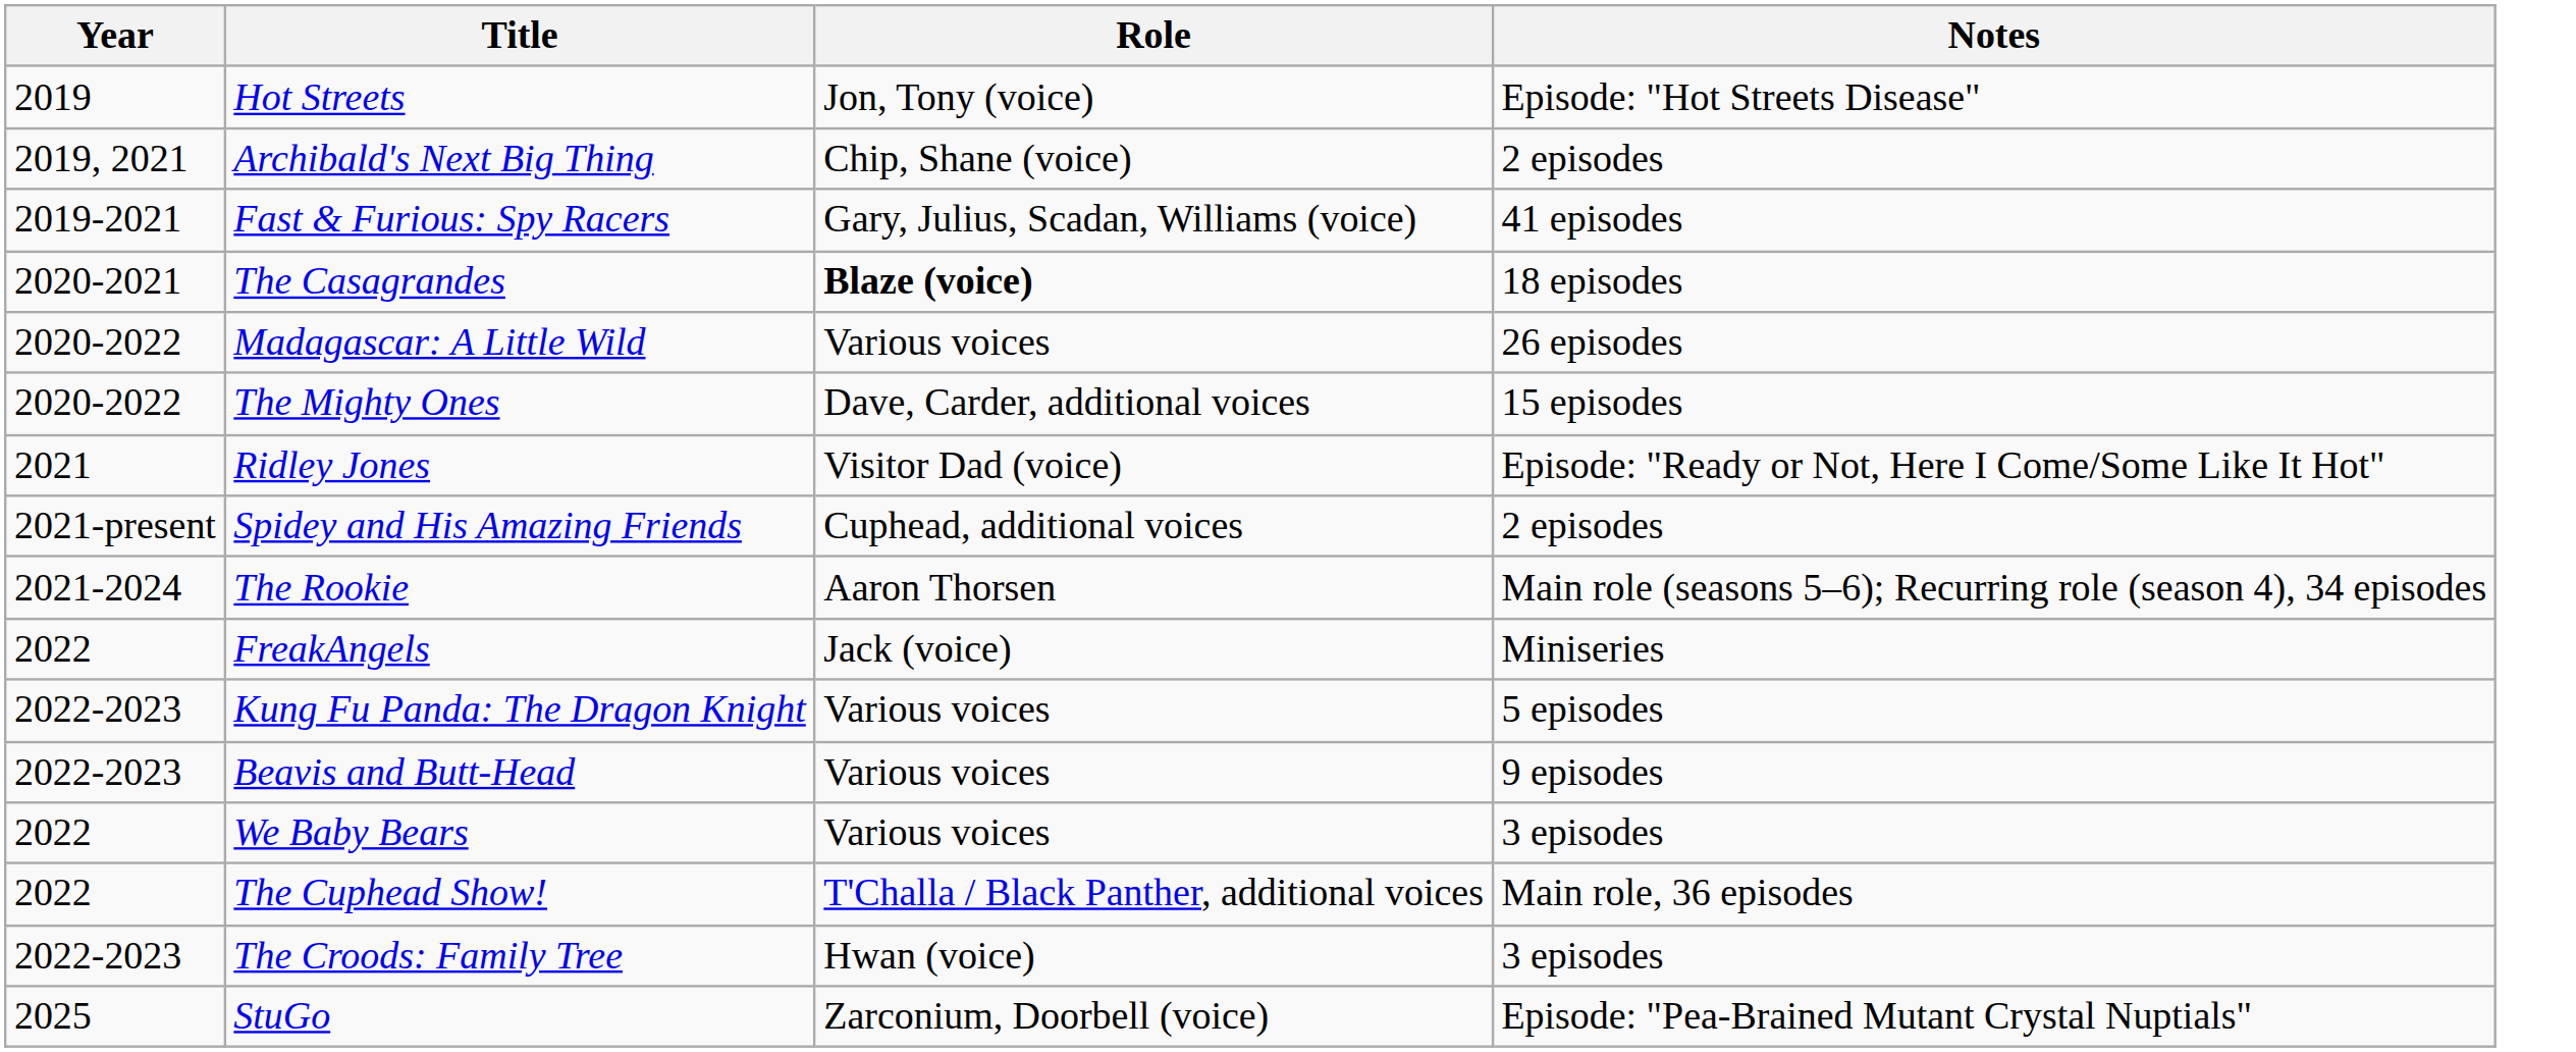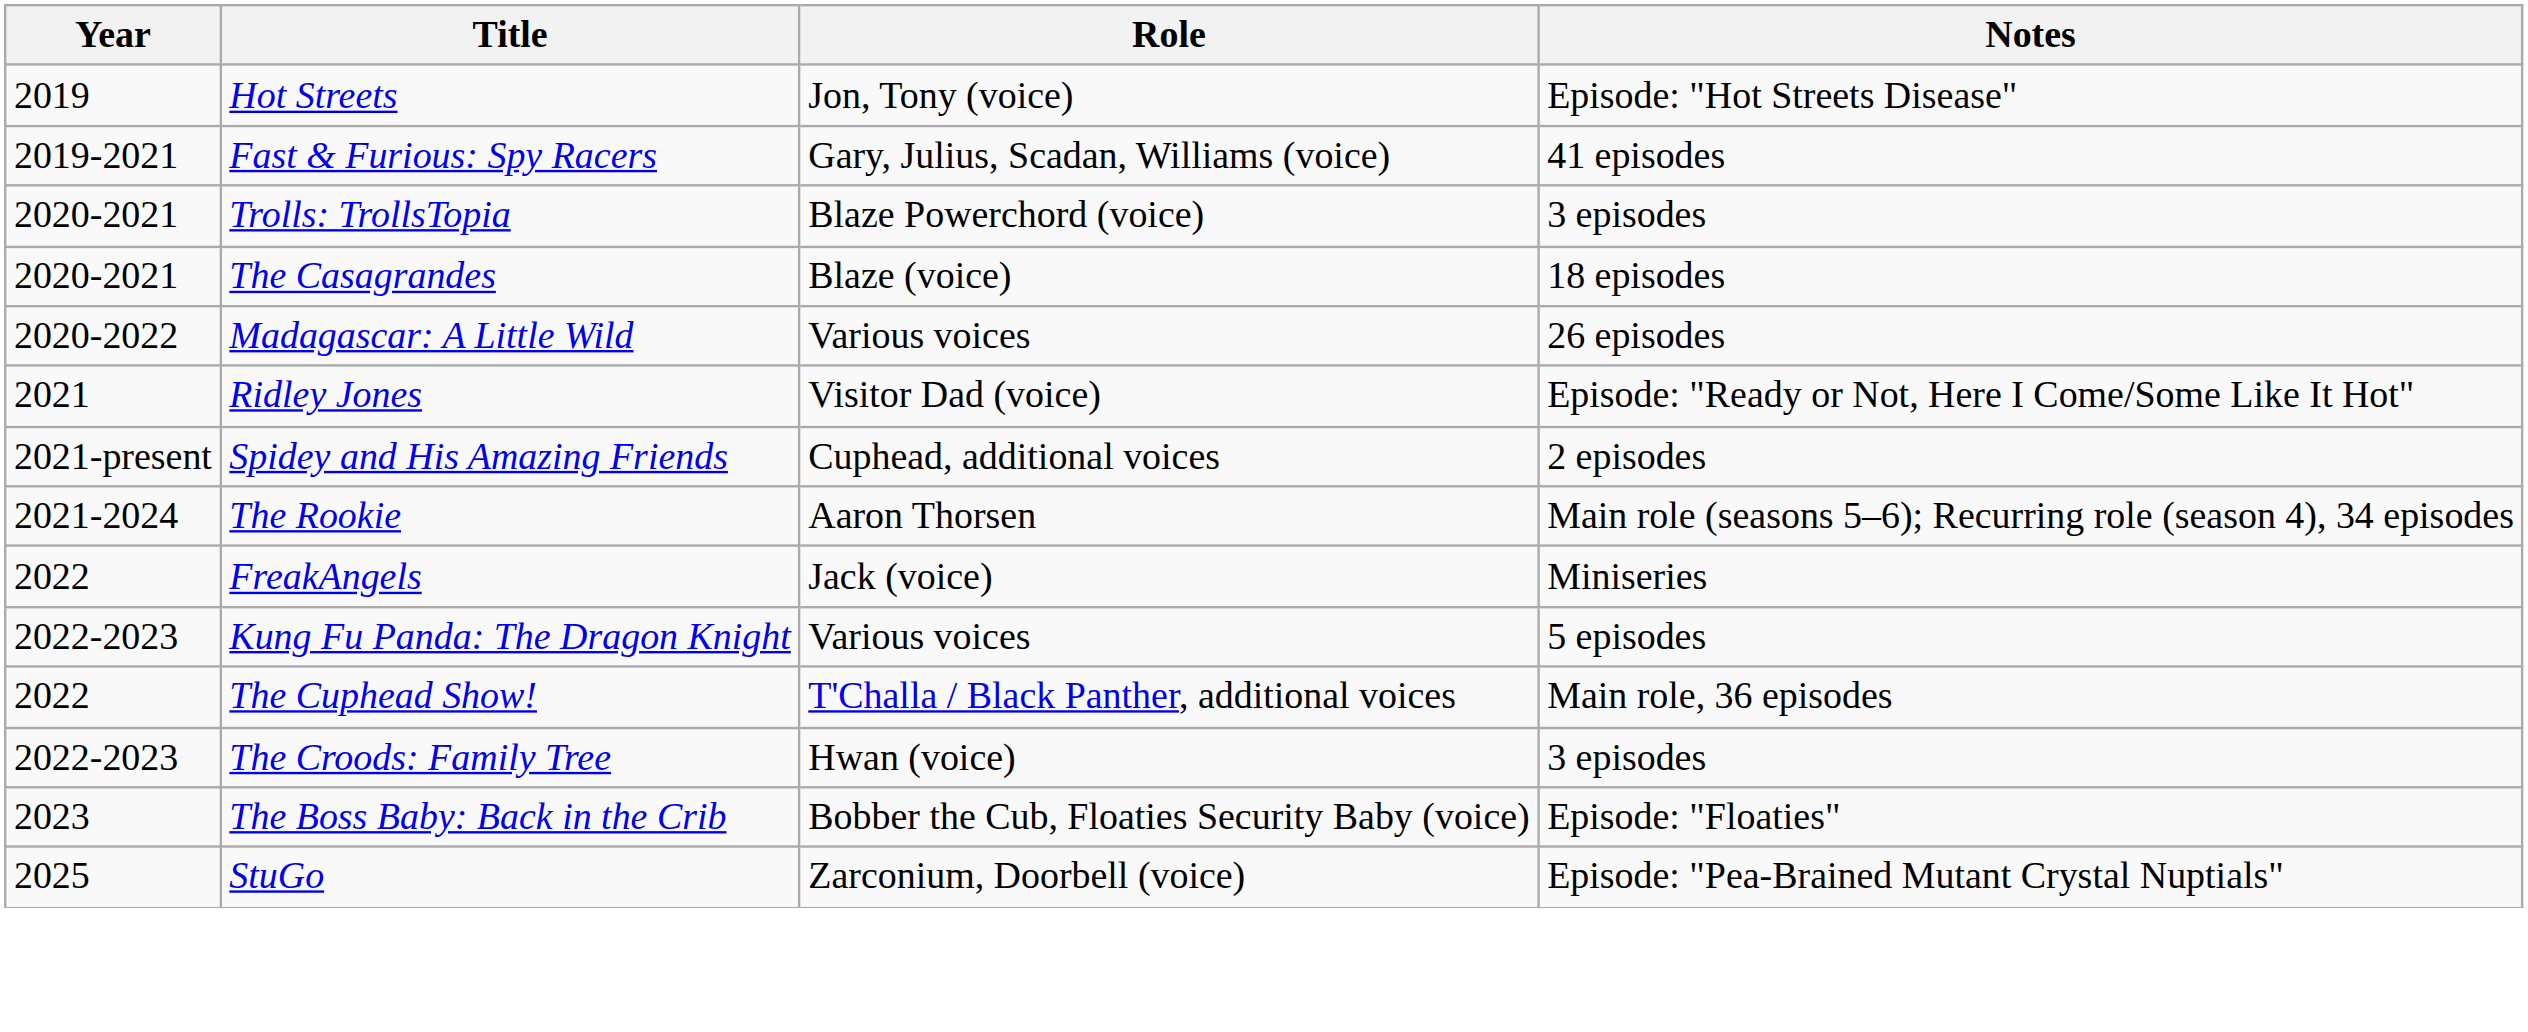 <table class="wikitable sortable">
 <tr>
 <th>Year</th>
 <th>Title</th>
 <th>Role</th>
 <th class="unsortable">Notes</th>
 </tr>
 <tr>
 <td>2019</td>
 <td><em><a href='#'>Hot Streets</a></em></td>
 <td>Jon, Tony (voice)</td>
 <td>Episode: "Hot Streets Disease"</td>
 </tr>
 <tr>
-<td>2019, 2021</td>
-<td><em><a href='#'>Archibald's Next Big Thing</a></em></td>
-<td>Chip, Shane (voice)</td>
-<td>2 episodes</td>
-</tr>
-<tr>
 <td>2019-2021</td>
 <td><em><a href='#'>Fast & Furious: Spy Racers</a></em></td>
 <td>Gary, Julius, Scadan, Williams (voice)</td>
 <td>41 episodes</td>
 </tr>
 <tr>
 <td>2020-2021</td>
+<td><em><a href='#'>Trolls: TrollsTopia</a></em></td>
+<td>Blaze Powerchord (voice)</td>
+<td>3 episodes</td>
+</tr>
+<tr>
+<td>2020-2021</td>
 <td><em><a href='#'>The Casagrandes</a></em></td>
-<td><strong>Blaze (voice)</strong></td>
+<td>Blaze (voice)</td>
 <td>18 episodes</td>
 </tr>
 <tr>
 <td>2020-2022</td>
 <td><em><a href='#'>Madagascar: A Little Wild</a></em></td>
 <td>Various voices</td>
 <td>26 episodes</td>
-</tr>
-<tr>
-<td>2020-2022</td>
-<td><em><a href='#'>The Mighty Ones</a></em></td>
-<td>Dave, Carder, additional voices</td>
-<td>15 episodes</td>
 </tr>
 <tr>
 <td>2021</td>
 <td><em><a href='#'>Ridley Jones</a></em></td>
 <td>Visitor Dad (voice)</td>
 <td>Episode: "Ready or Not, Here I Come/Some Like It Hot"</td>
 </tr>
 <tr>
 <td>2021-present</td>
 <td><em><a href='#'>Spidey and His Amazing Friends</a></em></td>
 <td>Cuphead, additional voices</td>
 <td>2 episodes</td>
 </tr>
 <tr>
 <td>2021-2024</td>
 <td><em><a href='#'>The Rookie</a></em></td>
 <td>Aaron Thorsen</td>
 <td>Main role (seasons 5–6); Recurring role (season 4), 34 episodes</td>
 </tr>
 <tr>
 <td>2022</td>
 <td><em><a href='#'>FreakAngels</a></em></td>
 <td>Jack (voice)</td>
 <td>Miniseries</td>
 </tr>
 <tr>
 <td>2022-2023</td>
 <td><em><a href='#'>Kung Fu Panda: The Dragon Knight</a></em></td>
 <td>Various voices</td>
 <td>5 episodes</td>
 </tr>
 <tr>
-<td>2022-2023</td>
-<td><em><a href='#'>Beavis and Butt-Head</a></em></td>
-<td>Various voices</td>
-<td>9 episodes</td>
-</tr>
-<tr>
-<td>2022</td>
-<td><em><a href='#'>We Baby Bears</a></em></td>
-<td>Various voices</td>
-<td>3 episodes</td>
-</tr>
-<tr>
 <td>2022</td>
 <td><em><a href='#'>The Cuphead Show!</a></em></td>
 <td><a href='#'>T'Challa / Black Panther</a>, additional voices</td>
 <td>Main role, 36 episodes</td>
 </tr>
 <tr>
 <td>2022-2023</td>
 <td><em><a href='#'>The Croods: Family Tree</a></em></td>
 <td>Hwan (voice)</td>
 <td>3 episodes</td>
 </tr>
 <tr>
+<td>2023</td>
+<td><em><a href='#'>The Boss Baby: Back in the Crib</a></em></td>
+<td>Bobber the Cub, Floaties Security Baby (voice)</td>
+<td>Episode: "Floaties"</td>
+</tr>
+<tr>
 <td>2025</td>
 <td><em><a href='#'>StuGo</a></em></td>
 <td>Zarconium, Doorbell (voice)</td>
 <td>Episode: "Pea-Brained Mutant Crystal Nuptials"</td>
 </tr>
 </table>
